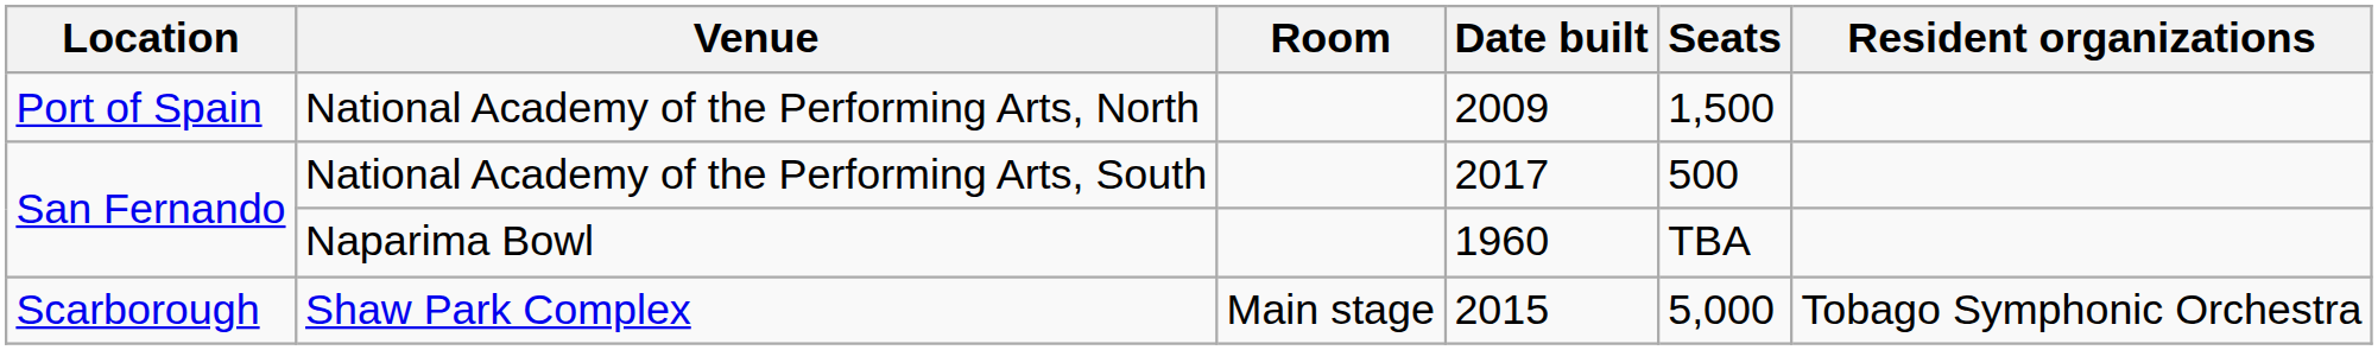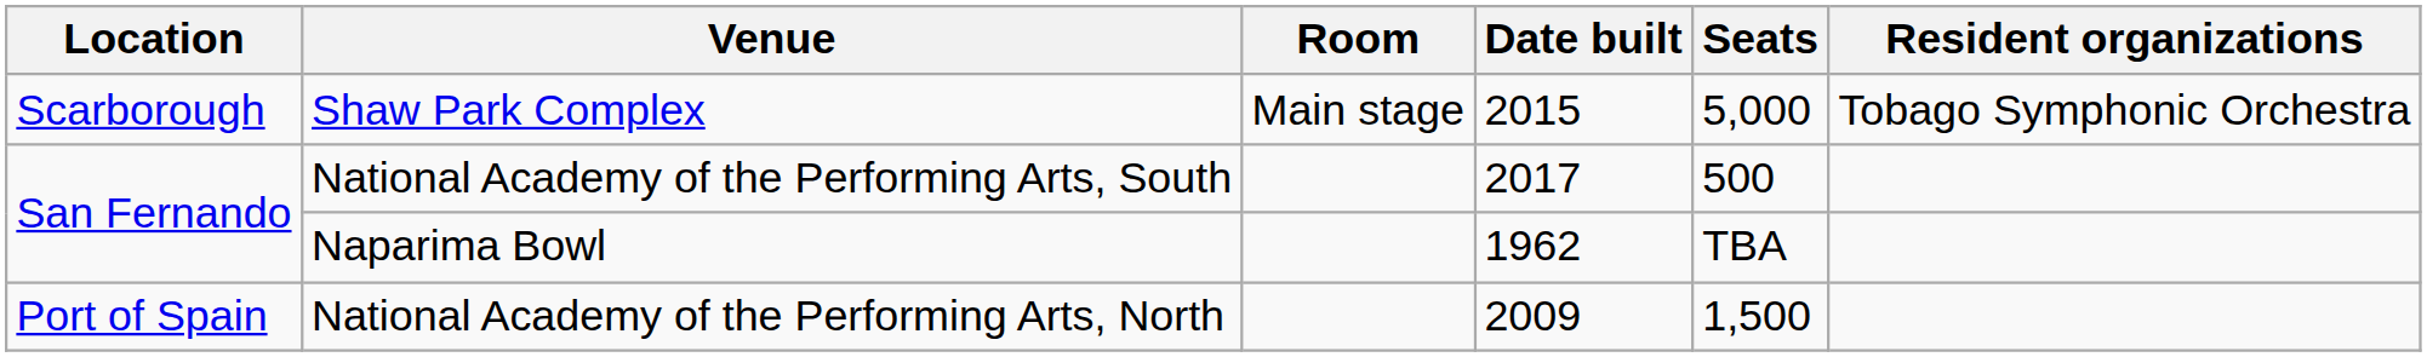 <table class="wikitable">
 <tr>
 <th>Location</th>
 <th>Venue</th>
 <th>Room</th>
 <th>Date built</th>
 <th>Seats</th>
 <th>Resident organizations</th>
 </tr>
 <tr>
-<td><a href='#'>Port of Spain</a></td>
-<td>National Academy of the Performing Arts, North</td>
-<td></td>
-<td>2009</td>
-<td>1,500</td>
-<td></td>
+<td><a href='#'>Scarborough</a></td>
+<td><a href='#'>Shaw Park Complex</a></td>
+<td>Main stage</td>
+<td>2015</td>
+<td>5,000</td>
+<td>Tobago Symphonic Orchestra</td>
 </tr>
 <tr>
 <td rowspan=2><a href='#'>San Fernando</a></td>
 <td>National Academy of the Performing Arts, South</td>
 <td></td>
 <td>2017</td>
 <td>500</td>
 <td></td>
 </tr>
 <tr>
 <td>Naparima Bowl</td>
 <td></td>
-<td>1960</td>
+<td>1962</td>
 <td>TBA</td>
 <td></td>
 </tr>
 <tr>
-<td><a href='#'>Scarborough</a></td>
-<td><a href='#'>Shaw Park Complex</a></td>
-<td>Main stage</td>
-<td>2015</td>
-<td>5,000</td>
-<td>Tobago Symphonic Orchestra</td>
+<td><a href='#'>Port of Spain</a></td>
+<td>National Academy of the Performing Arts, North</td>
+<td></td>
+<td>2009</td>
+<td>1,500</td>
+<td></td>
 </tr>
 </table>
